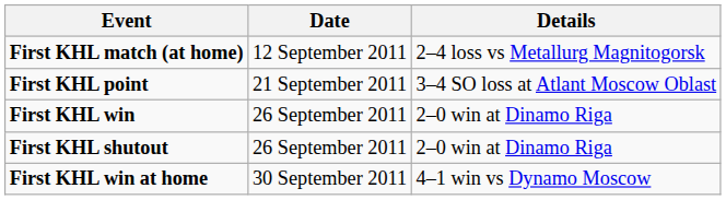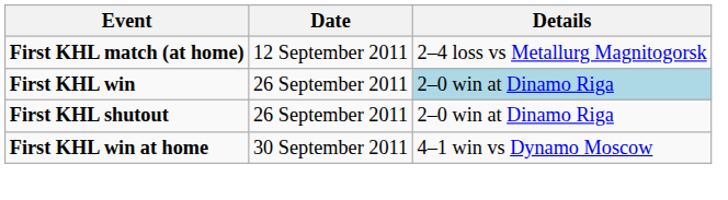 <table class="wikitable">
 <tr>
 <th>Event</th>
 <th>Date</th>
 <th>Details</th>
 </tr>
 <tr>
 <td><strong>First KHL match (at home)</strong></td>
 <td>12 September 2011</td>
 <td>2–4 loss vs <a href='#'>Metallurg Magnitogorsk</a></td>
 </tr>
 <tr>
-<td><strong>First KHL point</strong></td>
-<td>21 September 2011</td>
-<td>3–4 SO loss at <a href='#'>Atlant Moscow Oblast</a></td>
-</tr>
-<tr>
 <td><strong>First KHL win</strong></td>
 <td>26 September 2011</td>
-<td>2–0 win at <a href='#'>Dinamo Riga</a></td>
+<td style="background: lightblue;">2–0 win at <a href='#'>Dinamo Riga</a></td>
 </tr>
 <tr>
 <td><strong>First KHL shutout</strong></td>
 <td>26 September 2011</td>
 <td>2–0 win at <a href='#'>Dinamo Riga</a></td>
 </tr>
 <tr>
 <td><strong>First KHL win at home</strong></td>
 <td>30 September 2011</td>
 <td>4–1 win vs <a href='#'>Dynamo Moscow</a></td>
 </tr>
 </table>
